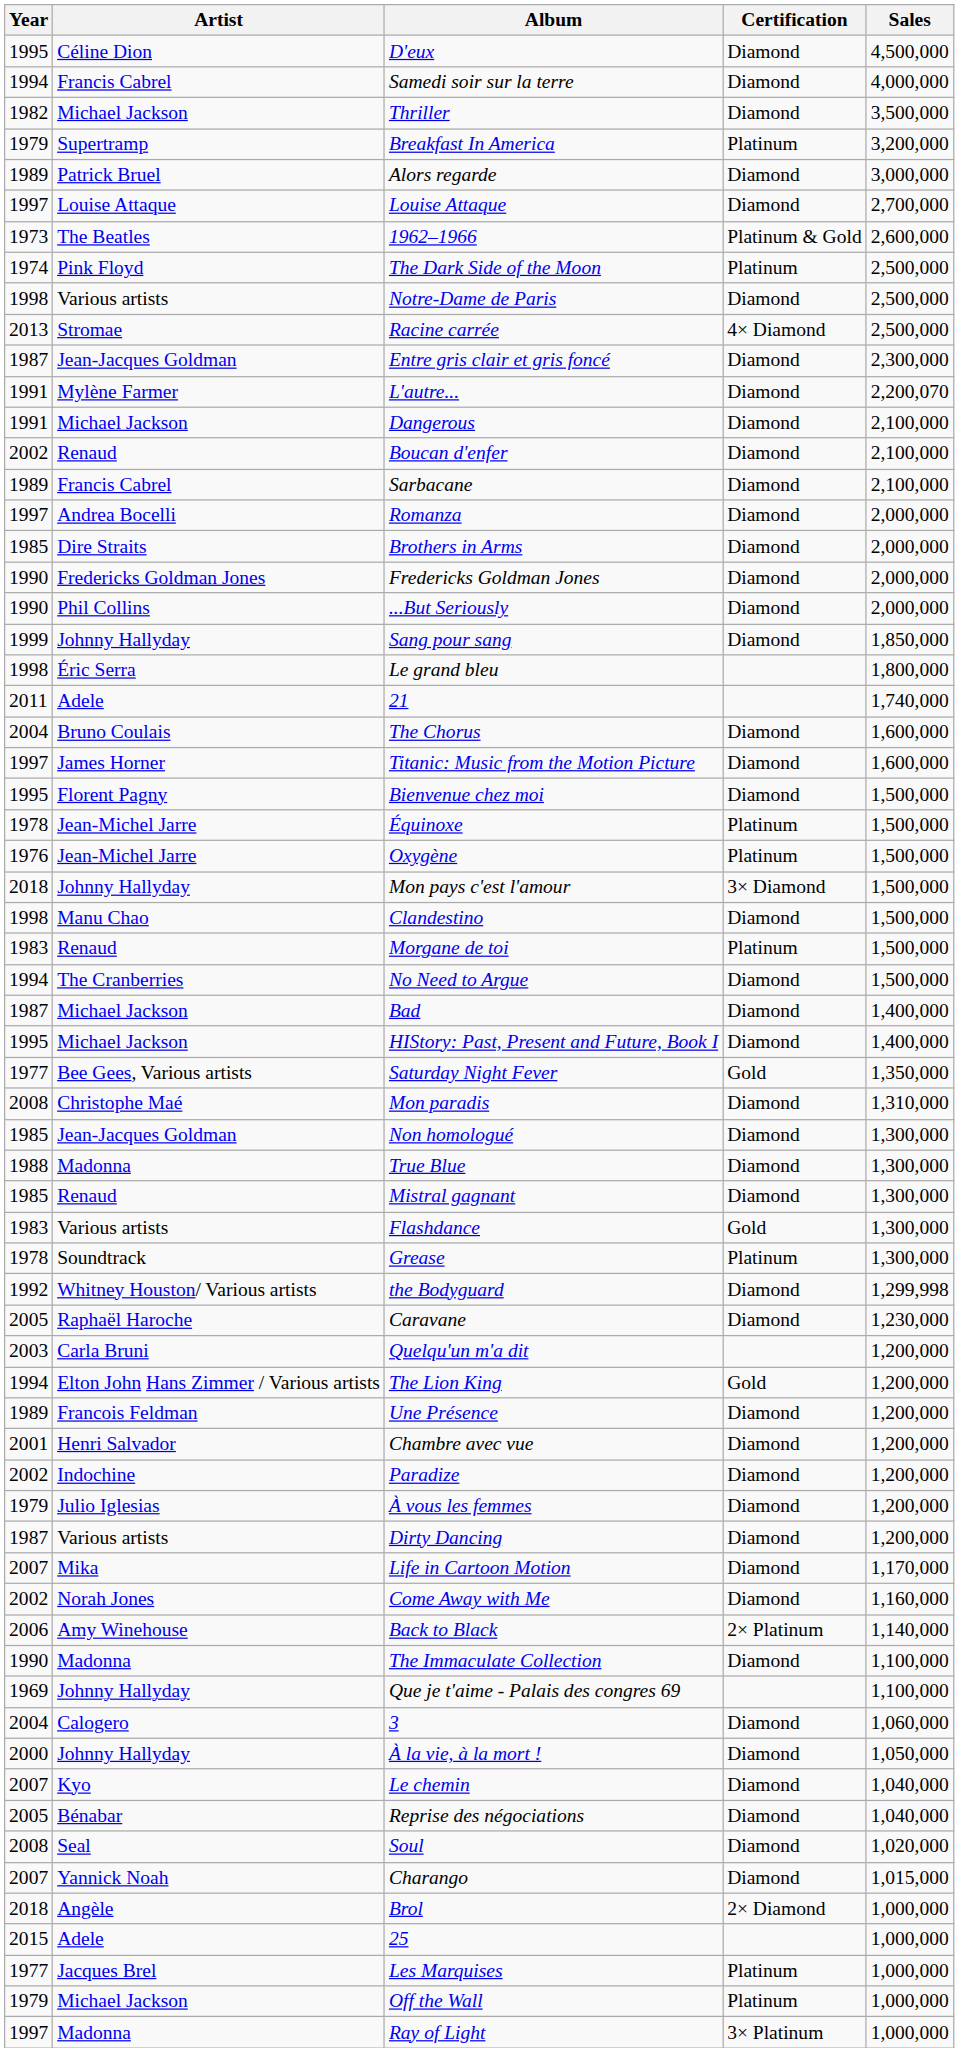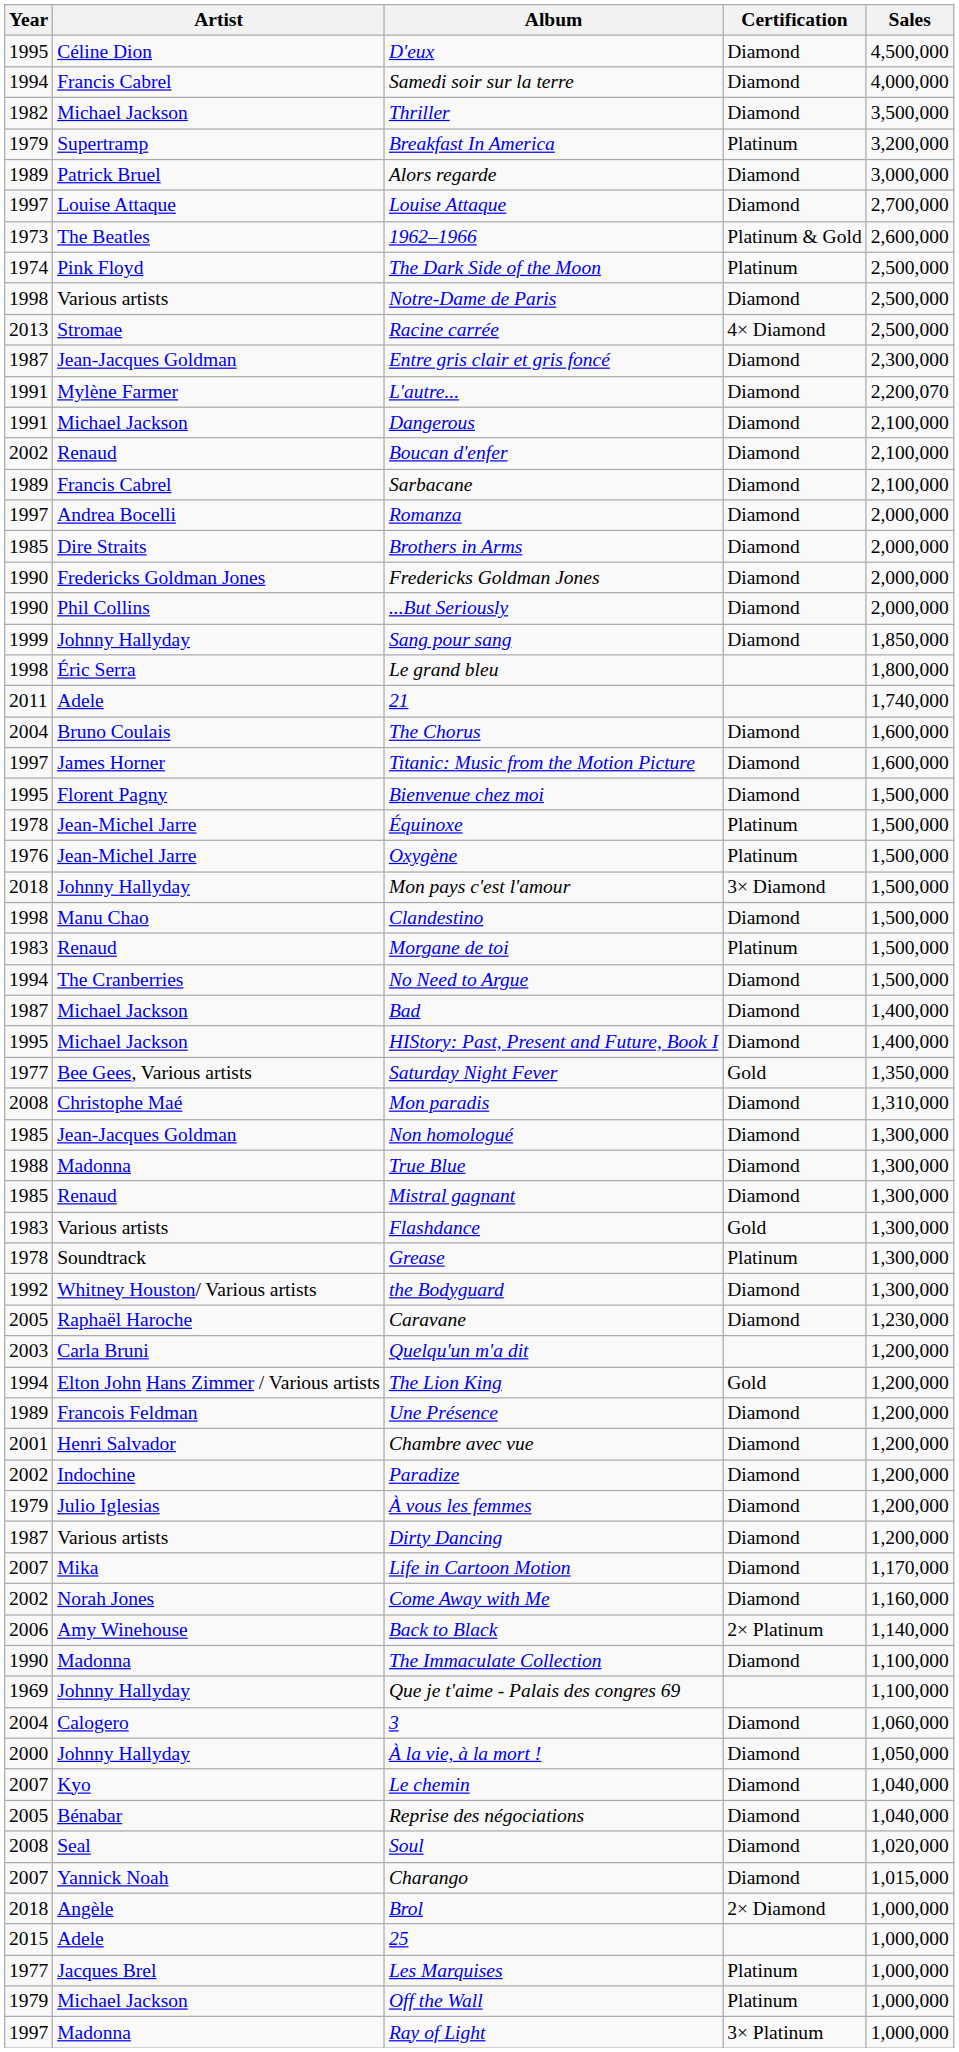 <table class="wikitable sortable">
 <tr>
 <th>Year</th>
 <th>Artist</th>
 <th>Album</th>
 <th>Certification</th>
 <th>Sales</th>
 </tr>
 <tr>
 <td>1995</td>
 <td><a href='#'>Céline Dion</a></td>
 <td><em><a href='#'>D'eux</a></em></td>
 <td>Diamond</td>
 <td>4,500,000</td>
 </tr>
 <tr>
 <td>1994</td>
 <td><a href='#'>Francis Cabrel</a></td>
 <td><em>Samedi soir sur la terre</em></td>
 <td>Diamond</td>
 <td>4,000,000</td>
 </tr>
 <tr>
 <td>1982</td>
 <td><a href='#'>Michael Jackson</a></td>
 <td><em><a href='#'>Thriller</a></em></td>
 <td>Diamond</td>
 <td>3,500,000</td>
 </tr>
 <tr>
 <td>1979</td>
 <td><a href='#'>Supertramp</a></td>
 <td><em><a href='#'>Breakfast In America</a></em></td>
 <td>Platinum</td>
 <td>3,200,000</td>
 </tr>
 <tr>
 <td>1989</td>
 <td><a href='#'>Patrick Bruel</a></td>
 <td><em>Alors regarde</em></td>
 <td>Diamond</td>
 <td>3,000,000</td>
 </tr>
 <tr>
 <td>1997</td>
 <td><a href='#'>Louise Attaque</a></td>
 <td><em><a href='#'>Louise Attaque</a></em></td>
 <td>Diamond</td>
 <td>2,700,000</td>
 </tr>
 <tr>
 <td>1973</td>
 <td><a href='#'>The Beatles</a></td>
 <td><em><a href='#'>1962–1966</a></em></td>
 <td>Platinum & Gold</td>
 <td>2,600,000</td>
 </tr>
 <tr>
 <td>1974</td>
 <td><a href='#'>Pink Floyd</a></td>
 <td><em><a href='#'>The Dark Side of the Moon</a></em></td>
 <td>Platinum</td>
 <td>2,500,000</td>
 </tr>
 <tr>
 <td>1998</td>
 <td>Various artists</td>
 <td><em><a href='#'>Notre-Dame de Paris</a></em></td>
 <td>Diamond</td>
 <td>2,500,000</td>
 </tr>
 <tr>
 <td>2013</td>
 <td><a href='#'>Stromae</a></td>
 <td><em><a href='#'>Racine carrée</a></em></td>
 <td>4× Diamond</td>
 <td>2,500,000</td>
 </tr>
 <tr>
 <td>1987</td>
 <td><a href='#'>Jean-Jacques Goldman</a></td>
 <td><em><a href='#'>Entre gris clair et gris foncé</a></em></td>
 <td>Diamond</td>
 <td>2,300,000</td>
 </tr>
 <tr>
 <td>1991</td>
 <td><a href='#'>Mylène Farmer</a></td>
 <td><em><a href='#'>L'autre...</a></em></td>
 <td>Diamond</td>
 <td>2,200,070</td>
 </tr>
 <tr>
 <td>1991</td>
 <td><a href='#'>Michael Jackson</a></td>
 <td><em><a href='#'>Dangerous</a></em></td>
 <td>Diamond</td>
 <td>2,100,000</td>
 </tr>
 <tr>
 <td>2002</td>
 <td><a href='#'>Renaud</a></td>
 <td><em><a href='#'>Boucan d'enfer</a></em></td>
 <td>Diamond</td>
 <td>2,100,000</td>
 </tr>
 <tr>
 <td>1989</td>
 <td><a href='#'>Francis Cabrel</a></td>
 <td><em>Sarbacane</em></td>
 <td>Diamond</td>
 <td>2,100,000</td>
 </tr>
 <tr>
 <td>1997</td>
 <td><a href='#'>Andrea Bocelli</a></td>
 <td><em><a href='#'>Romanza</a></em></td>
 <td>Diamond</td>
 <td>2,000,000</td>
 </tr>
 <tr>
 <td>1985</td>
 <td><a href='#'>Dire Straits</a></td>
 <td><em><a href='#'>Brothers in Arms</a></em></td>
 <td>Diamond</td>
 <td>2,000,000</td>
 </tr>
 <tr>
 <td>1990</td>
 <td><a href='#'>Fredericks Goldman Jones</a></td>
 <td><em>Fredericks Goldman Jones</em></td>
 <td>Diamond</td>
 <td>2,000,000</td>
 </tr>
 <tr>
 <td>1990</td>
 <td><a href='#'>Phil Collins</a></td>
 <td><em><a href='#'>...But Seriously</a></em></td>
 <td>Diamond</td>
 <td>2,000,000</td>
 </tr>
 <tr>
 <td>1999</td>
 <td><a href='#'>Johnny Hallyday</a></td>
 <td><em><a href='#'>Sang pour sang</a></em></td>
 <td>Diamond</td>
 <td>1,850,000</td>
 </tr>
 <tr>
 <td>1998</td>
 <td><a href='#'>Éric Serra</a></td>
 <td><em>Le grand bleu</em></td>
 <td></td>
 <td>1,800,000</td>
 </tr>
 <tr>
 <td>2011</td>
 <td><a href='#'>Adele</a></td>
 <td><em><a href='#'>21</a></em></td>
 <td></td>
 <td>1,740,000</td>
 </tr>
 <tr>
 <td>2004</td>
 <td><a href='#'>Bruno Coulais</a></td>
 <td><em><a href='#'>The Chorus</a></em></td>
 <td>Diamond</td>
 <td>1,600,000</td>
 </tr>
 <tr>
 <td>1997</td>
 <td><a href='#'>James Horner</a></td>
 <td><em><a href='#'>Titanic: Music from the Motion Picture</a></em></td>
 <td>Diamond</td>
 <td>1,600,000</td>
 </tr>
 <tr>
 <td>1995</td>
 <td><a href='#'>Florent Pagny</a></td>
 <td><em><a href='#'>Bienvenue chez moi</a></em></td>
 <td>Diamond</td>
 <td>1,500,000</td>
 </tr>
 <tr>
 <td>1978</td>
 <td><a href='#'>Jean-Michel Jarre</a></td>
 <td><em><a href='#'>Équinoxe</a></em></td>
 <td>Platinum</td>
 <td>1,500,000</td>
 </tr>
 <tr>
 <td>1976</td>
 <td><a href='#'>Jean-Michel Jarre</a></td>
 <td><em><a href='#'>Oxygène</a></em></td>
 <td>Platinum</td>
 <td>1,500,000</td>
 </tr>
 <tr>
 <td>2018</td>
 <td><a href='#'>Johnny Hallyday</a></td>
 <td><em>Mon pays c'est l'amour</em></td>
 <td>3× Diamond</td>
 <td>1,500,000</td>
 </tr>
 <tr>
 <td>1998</td>
 <td><a href='#'>Manu Chao</a></td>
 <td><em><a href='#'>Clandestino</a></em></td>
 <td>Diamond</td>
 <td>1,500,000</td>
 </tr>
 <tr>
 <td>1983</td>
 <td><a href='#'>Renaud</a></td>
 <td><em><a href='#'>Morgane de toi</a></em></td>
 <td>Platinum</td>
 <td>1,500,000</td>
 </tr>
 <tr>
 <td>1994</td>
 <td><a href='#'>The Cranberries</a></td>
 <td><em><a href='#'>No Need to Argue</a></em></td>
 <td>Diamond</td>
 <td>1,500,000</td>
 </tr>
 <tr>
 <td>1987</td>
 <td><a href='#'>Michael Jackson</a></td>
 <td><em><a href='#'>Bad</a></em></td>
 <td>Diamond</td>
 <td>1,400,000</td>
 </tr>
 <tr>
 <td>1995</td>
 <td><a href='#'>Michael Jackson</a></td>
 <td><em><a href='#'>HIStory: Past, Present and Future, Book I</a></em></td>
 <td>Diamond</td>
 <td>1,400,000</td>
 </tr>
 <tr>
 <td>1977</td>
 <td><a href='#'>Bee Gees</a>, Various artists</td>
 <td><em><a href='#'>Saturday Night Fever</a></em></td>
 <td>Gold</td>
 <td>1,350,000</td>
 </tr>
 <tr>
 <td>2008</td>
 <td><a href='#'>Christophe Maé</a></td>
 <td><em><a href='#'>Mon paradis</a></em></td>
 <td>Diamond</td>
 <td>1,310,000</td>
 </tr>
 <tr>
 <td>1985</td>
 <td><a href='#'>Jean-Jacques Goldman</a></td>
 <td><em><a href='#'>Non homologué</a></em></td>
 <td>Diamond</td>
 <td>1,300,000</td>
 </tr>
 <tr>
 <td>1988</td>
 <td><a href='#'>Madonna</a></td>
 <td><em><a href='#'>True Blue</a></em></td>
 <td>Diamond</td>
 <td>1,300,000</td>
 </tr>
 <tr>
 <td>1985</td>
 <td><a href='#'>Renaud</a></td>
 <td><em><a href='#'>Mistral gagnant</a></em></td>
 <td>Diamond</td>
 <td>1,300,000</td>
 </tr>
 <tr>
 <td>1983</td>
 <td>Various artists</td>
 <td><em><a href='#'>Flashdance</a></em></td>
 <td>Gold</td>
 <td>1,300,000</td>
 </tr>
 <tr>
 <td>1978</td>
 <td>Soundtrack</td>
 <td><em><a href='#'>Grease</a></em></td>
 <td>Platinum</td>
 <td>1,300,000</td>
 </tr>
 <tr>
 <td>1992</td>
 <td><a href='#'>Whitney Houston</a>/ Various artists</td>
 <td><em><a href='#'>the Bodyguard</a></em></td>
 <td>Diamond</td>
-<td>1,299,998</td>
+<td>1,300,000</td>
 </tr>
 <tr>
 <td>2005</td>
 <td><a href='#'>Raphaël Haroche</a></td>
 <td><em>Caravane</em></td>
 <td>Diamond</td>
 <td>1,230,000</td>
 </tr>
 <tr>
 <td>2003</td>
 <td><a href='#'>Carla Bruni</a></td>
 <td><em><a href='#'>Quelqu'un m'a dit</a></em></td>
 <td></td>
 <td>1,200,000</td>
 </tr>
 <tr>
 <td>1994</td>
 <td><a href='#'>Elton John</a> <a href='#'>Hans Zimmer</a> / Various artists</td>
 <td><em><a href='#'>The Lion King</a></em></td>
 <td>Gold</td>
 <td>1,200,000</td>
 </tr>
 <tr>
 <td>1989</td>
 <td><a href='#'>Francois Feldman</a></td>
 <td><em><a href='#'>Une Présence</a></em></td>
 <td>Diamond</td>
 <td>1,200,000</td>
 </tr>
 <tr>
 <td>2001</td>
 <td><a href='#'>Henri Salvador</a></td>
 <td><em>Chambre avec vue</em></td>
 <td>Diamond</td>
 <td>1,200,000</td>
 </tr>
 <tr>
 <td>2002</td>
 <td><a href='#'>Indochine</a></td>
 <td><em><a href='#'>Paradize</a></em></td>
 <td>Diamond</td>
 <td>1,200,000</td>
 </tr>
 <tr>
 <td>1979</td>
 <td><a href='#'>Julio Iglesias</a></td>
 <td><em><a href='#'>À vous les femmes</a></em></td>
 <td>Diamond</td>
 <td>1,200,000</td>
 </tr>
 <tr>
 <td>1987</td>
 <td>Various artists</td>
 <td><em><a href='#'>Dirty Dancing</a></em></td>
 <td>Diamond</td>
 <td>1,200,000</td>
 </tr>
 <tr>
 <td>2007</td>
 <td><a href='#'>Mika</a></td>
 <td><em><a href='#'>Life in Cartoon Motion</a></em></td>
 <td>Diamond</td>
 <td>1,170,000</td>
 </tr>
 <tr>
 <td>2002</td>
 <td><a href='#'>Norah Jones</a></td>
 <td><em><a href='#'>Come Away with Me</a></em></td>
 <td>Diamond</td>
 <td>1,160,000</td>
 </tr>
 <tr>
 <td>2006</td>
 <td><a href='#'>Amy Winehouse</a></td>
 <td><em><a href='#'>Back to Black</a></em></td>
 <td>2× Platinum</td>
 <td>1,140,000</td>
 </tr>
 <tr>
 <td>1990</td>
 <td><a href='#'>Madonna</a></td>
 <td><em><a href='#'>The Immaculate Collection</a></em></td>
 <td>Diamond</td>
 <td>1,100,000</td>
 </tr>
 <tr>
 <td>1969</td>
 <td><a href='#'>Johnny Hallyday</a></td>
 <td><em>Que je t'aime - Palais des congres 69</em></td>
 <td></td>
 <td>1,100,000</td>
 </tr>
 <tr>
 <td>2004</td>
 <td><a href='#'>Calogero</a></td>
 <td><em><a href='#'>3</a></em></td>
 <td>Diamond</td>
 <td>1,060,000</td>
 </tr>
 <tr>
 <td>2000</td>
 <td><a href='#'>Johnny Hallyday</a></td>
 <td><em><a href='#'>À la vie, à la mort !</a></em></td>
 <td>Diamond</td>
 <td>1,050,000</td>
 </tr>
 <tr>
 <td>2007</td>
 <td><a href='#'>Kyo</a></td>
 <td><em><a href='#'>Le chemin</a></em></td>
 <td>Diamond</td>
 <td>1,040,000</td>
 </tr>
 <tr>
 <td>2005</td>
 <td><a href='#'>Bénabar</a></td>
 <td><em>Reprise des négociations</em></td>
 <td>Diamond</td>
 <td>1,040,000</td>
 </tr>
 <tr>
 <td>2008</td>
 <td><a href='#'>Seal</a></td>
 <td><em><a href='#'>Soul</a></em></td>
 <td>Diamond</td>
 <td>1,020,000</td>
 </tr>
 <tr>
 <td>2007</td>
 <td><a href='#'>Yannick Noah</a></td>
 <td><em>Charango</em></td>
 <td>Diamond</td>
 <td>1,015,000</td>
 </tr>
 <tr>
 <td>2018</td>
 <td><a href='#'>Angèle</a></td>
 <td><em><a href='#'>Brol</a></em></td>
 <td>2× Diamond</td>
 <td>1,000,000</td>
 </tr>
 <tr>
 <td>2015</td>
 <td><a href='#'>Adele</a></td>
 <td><em><a href='#'>25</a></em></td>
 <td></td>
 <td>1,000,000</td>
 </tr>
 <tr>
 <td>1977</td>
 <td><a href='#'>Jacques Brel</a></td>
 <td><em><a href='#'>Les Marquises</a></em></td>
 <td>Platinum</td>
 <td>1,000,000</td>
 </tr>
 <tr>
 <td>1979</td>
 <td><a href='#'>Michael Jackson</a></td>
 <td><em><a href='#'>Off the Wall</a></em></td>
 <td>Platinum</td>
 <td>1,000,000</td>
 </tr>
 <tr>
 <td>1997</td>
 <td><a href='#'>Madonna</a></td>
 <td><em><a href='#'>Ray of Light</a></em></td>
 <td>3× Platinum</td>
 <td>1,000,000</td>
 </tr>
 </table>
